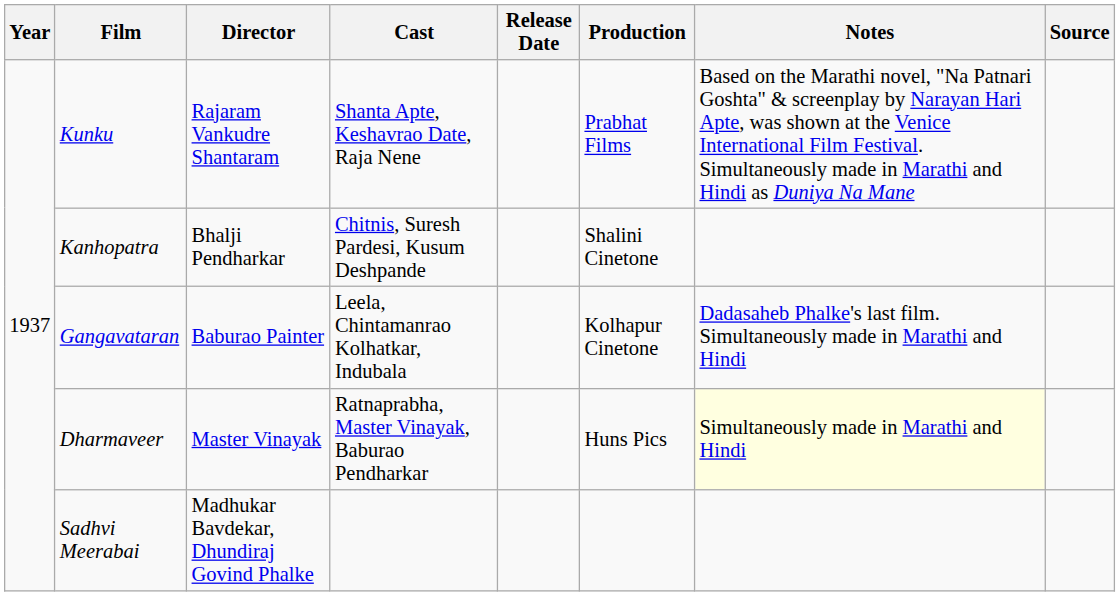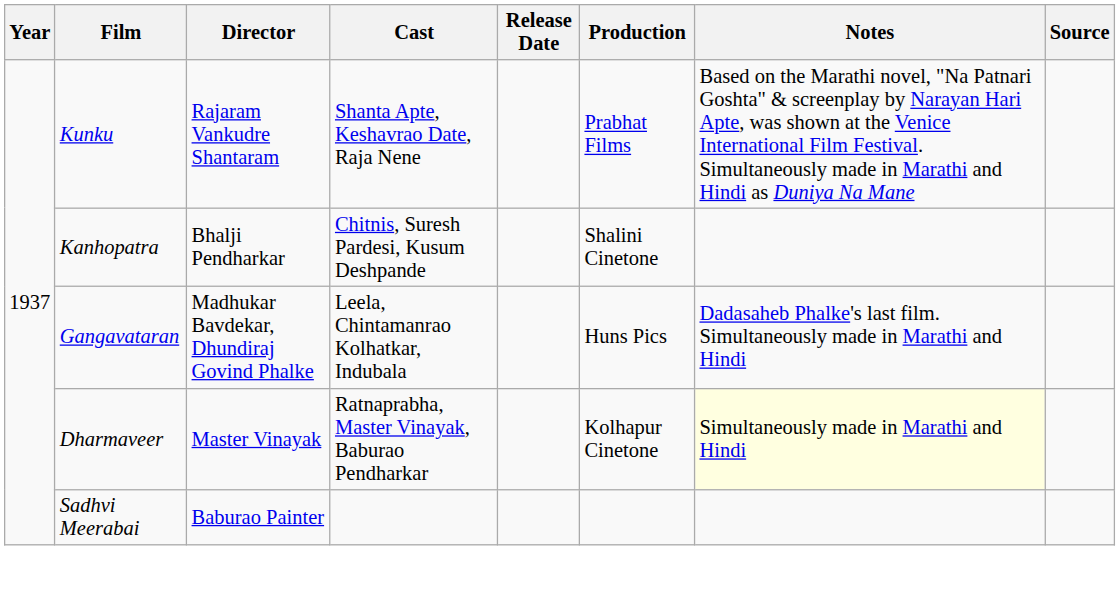 <table class ="wikitable sortable collapsible">
 <tr>
 <th>Year</th>
 <th>Film</th>
 <th>Director</th>
 <th class="unsortable">Cast</th>
 <th>Release Date</th>
 <th class="unsortable">Production</th>
 <th class="unsortable">Notes</th>
 <th class="unsortable">Source</th>
 </tr>
 <tr>
 <td rowspan=5 align="center">1937</td>
 <td><em><a href='#'>Kunku</a></em></td>
 <td><a href='#'>Rajaram Vankudre Shantaram</a></td>
 <td><a href='#'>Shanta Apte</a>, <a href='#'>Keshavrao Date</a>, Raja Nene</td>
 <td></td>
 <td><a href='#'>Prabhat Films</a></td>
 <td>Based on the Marathi novel, "Na Patnari Goshta" & screenplay by <a href='#'>Narayan Hari Apte</a>, was shown at the <a href='#'>Venice International Film Festival</a>. Simultaneously made in <a href='#'>Marathi</a> and <a href='#'>Hindi</a> as <em><a href='#'>Duniya Na Mane</a></em></td>
 <td></td>
 </tr>
 <tr>
 <td><em>Kanhopatra</em></td>
 <td>Bhalji Pendharkar</td>
 <td><a href='#'>Chitnis</a>, Suresh Pardesi, Kusum Deshpande</td>
 <td></td>
 <td>Shalini Cinetone</td>
 <td></td>
 <td></td>
 </tr>
 <tr>
 <td><em><a href='#'>Gangavataran</a></em></td>
-<td><a href='#'>Baburao Painter</a></td>
+<td>Madhukar Bavdekar, <a href='#'>Dhundiraj Govind Phalke</a></td>
 <td>Leela, Chintamanrao Kolhatkar, Indubala</td>
 <td></td>
-<td>Kolhapur Cinetone</td>
+<td>Huns Pics</td>
 <td><a href='#'>Dadasaheb Phalke</a>'s last film. Simultaneously made in <a href='#'>Marathi</a> and <a href='#'>Hindi</a></td>
 <td></td>
 </tr>
 <tr>
 <td><em>Dharmaveer</em></td>
 <td><a href='#'>Master Vinayak</a></td>
 <td>Ratnaprabha, <a href='#'>Master Vinayak</a>, Baburao Pendharkar</td>
 <td></td>
-<td>Huns Pics</td>
+<td>Kolhapur Cinetone</td>
 <td style="background: lightyellow;">Simultaneously made in <a href='#'>Marathi</a> and <a href='#'>Hindi</a></td>
 <td></td>
 </tr>
 <tr>
 <td><em>Sadhvi Meerabai</em></td>
-<td>Madhukar Bavdekar, <a href='#'>Dhundiraj Govind Phalke</a></td>
+<td><a href='#'>Baburao Painter</a></td>
 <td></td>
 <td></td>
 <td></td>
 <td></td>
 <td></td>
 </tr>
 </table>
